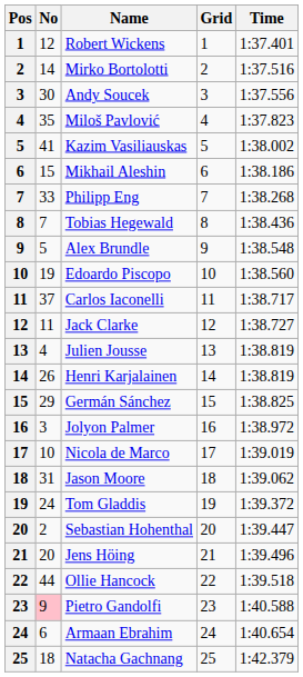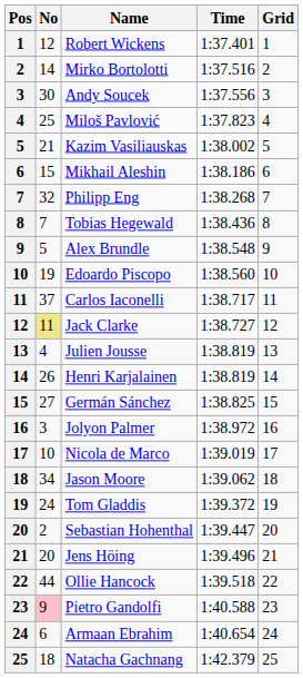 <table class="wikitable" style="font-size: 95%">
 <tr>
 <th>Pos</th>
 <th>No</th>
 <th>Name</th>
+<th>Time</th>
 <th>Grid</th>
-<th>Time</th>
 </tr>
 <tr>
 <th>1</th>
 <td>12</td>
 <td> <a href='#'>Robert Wickens</a></td>
+<td>1:37.401</td>
 <td>1</td>
-<td>1:37.401</td>
 </tr>
 <tr>
 <th>2</th>
 <td>14</td>
 <td> <a href='#'>Mirko Bortolotti</a></td>
+<td>1:37.516</td>
 <td>2</td>
-<td>1:37.516</td>
 </tr>
 <tr>
 <th>3</th>
 <td>30</td>
 <td> <a href='#'>Andy Soucek</a></td>
+<td>1:37.556</td>
 <td>3</td>
-<td>1:37.556</td>
 </tr>
 <tr>
 <th>4</th>
-<td>35</td>
+<td>25</td>
 <td> <a href='#'>Miloš Pavlović</a></td>
+<td>1:37.823</td>
 <td>4</td>
-<td>1:37.823</td>
 </tr>
 <tr>
 <th>5</th>
-<td>41</td>
+<td>21</td>
 <td> <a href='#'>Kazim Vasiliauskas</a></td>
+<td>1:38.002</td>
 <td>5</td>
-<td>1:38.002</td>
 </tr>
 <tr>
 <th>6</th>
 <td>15</td>
 <td> <a href='#'>Mikhail Aleshin</a></td>
+<td>1:38.186</td>
 <td>6</td>
-<td>1:38.186</td>
 </tr>
 <tr>
 <th>7</th>
-<td>33</td>
+<td>32</td>
 <td> <a href='#'>Philipp Eng</a></td>
+<td>1:38.268</td>
 <td>7</td>
-<td>1:38.268</td>
 </tr>
 <tr>
 <th>8</th>
 <td>7</td>
 <td> <a href='#'>Tobias Hegewald</a></td>
+<td>1:38.436</td>
 <td>8</td>
-<td>1:38.436</td>
 </tr>
 <tr>
 <th>9</th>
 <td>5</td>
 <td> <a href='#'>Alex Brundle</a></td>
+<td>1:38.548</td>
 <td>9</td>
-<td>1:38.548</td>
 </tr>
 <tr>
 <th>10</th>
 <td>19</td>
 <td> <a href='#'>Edoardo Piscopo</a></td>
+<td>1:38.560</td>
 <td>10</td>
-<td>1:38.560</td>
 </tr>
 <tr>
 <th>11</th>
 <td>37</td>
 <td> <a href='#'>Carlos Iaconelli</a></td>
+<td>1:38.717</td>
 <td>11</td>
-<td>1:38.717</td>
 </tr>
 <tr>
 <th>12</th>
-<td>11</td>
+<td style="background: khaki;">11</td>
 <td> <a href='#'>Jack Clarke</a></td>
+<td>1:38.727</td>
 <td>12</td>
-<td>1:38.727</td>
 </tr>
 <tr>
 <th>13</th>
 <td>4</td>
 <td> <a href='#'>Julien Jousse</a></td>
+<td>1:38.819</td>
 <td>13</td>
-<td>1:38.819</td>
 </tr>
 <tr>
 <th>14</th>
 <td>26</td>
 <td> <a href='#'>Henri Karjalainen</a></td>
+<td>1:38.819</td>
 <td>14</td>
-<td>1:38.819</td>
 </tr>
 <tr>
 <th>15</th>
-<td>29</td>
+<td>27</td>
 <td> <a href='#'>Germán Sánchez</a></td>
+<td>1:38.825</td>
 <td>15</td>
-<td>1:38.825</td>
 </tr>
 <tr>
 <th>16</th>
 <td>3</td>
 <td> <a href='#'>Jolyon Palmer</a></td>
+<td>1:38.972</td>
 <td>16</td>
-<td>1:38.972</td>
 </tr>
 <tr>
 <th>17</th>
 <td>10</td>
 <td> <a href='#'>Nicola de Marco</a></td>
+<td>1:39.019</td>
 <td>17</td>
-<td>1:39.019</td>
 </tr>
 <tr>
 <th>18</th>
-<td>31</td>
+<td>34</td>
 <td> <a href='#'>Jason Moore</a></td>
+<td>1:39.062</td>
 <td>18</td>
-<td>1:39.062</td>
 </tr>
 <tr>
 <th>19</th>
 <td>24</td>
 <td> <a href='#'>Tom Gladdis</a></td>
+<td>1:39.372</td>
 <td>19</td>
-<td>1:39.372</td>
 </tr>
 <tr>
 <th>20</th>
 <td>2</td>
 <td> <a href='#'>Sebastian Hohenthal</a></td>
+<td>1:39.447</td>
 <td>20</td>
-<td>1:39.447</td>
 </tr>
 <tr>
 <th>21</th>
 <td>20</td>
 <td> <a href='#'>Jens Höing</a></td>
+<td>1:39.496</td>
 <td>21</td>
-<td>1:39.496</td>
 </tr>
 <tr>
 <th>22</th>
 <td>44</td>
 <td> <a href='#'>Ollie Hancock</a></td>
+<td>1:39.518</td>
 <td>22</td>
-<td>1:39.518</td>
 </tr>
 <tr>
 <th>23</th>
 <td style="background: pink;">9</td>
 <td> <a href='#'>Pietro Gandolfi</a></td>
+<td>1:40.588</td>
 <td>23</td>
-<td>1:40.588</td>
 </tr>
 <tr>
 <th>24</th>
 <td>6</td>
 <td> <a href='#'>Armaan Ebrahim</a></td>
+<td>1:40.654</td>
 <td>24</td>
-<td>1:40.654</td>
 </tr>
 <tr>
 <th>25</th>
 <td>18</td>
 <td> <a href='#'>Natacha Gachnang</a></td>
+<td>1:42.379</td>
 <td>25</td>
-<td>1:42.379</td>
 </tr>
 </table>
